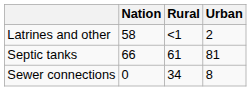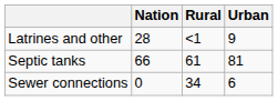 <table class="wikitable">
 <tr>
 <th></th>
 <th>Nation</th>
 <th>Rural</th>
 <th>Urban</th>
 </tr>
 <tr>
 <td>Latrines and other</td>
-<td>58</td>
+<td>28</td>
 <td><1</td>
-<td>2</td>
+<td>9</td>
 </tr>
 <tr>
 <td>Septic tanks</td>
 <td>66</td>
 <td>61</td>
 <td>81</td>
 </tr>
 <tr>
 <td>Sewer connections</td>
 <td>0</td>
 <td>34</td>
-<td>8</td>
+<td>6</td>
 </tr>
 </table>
